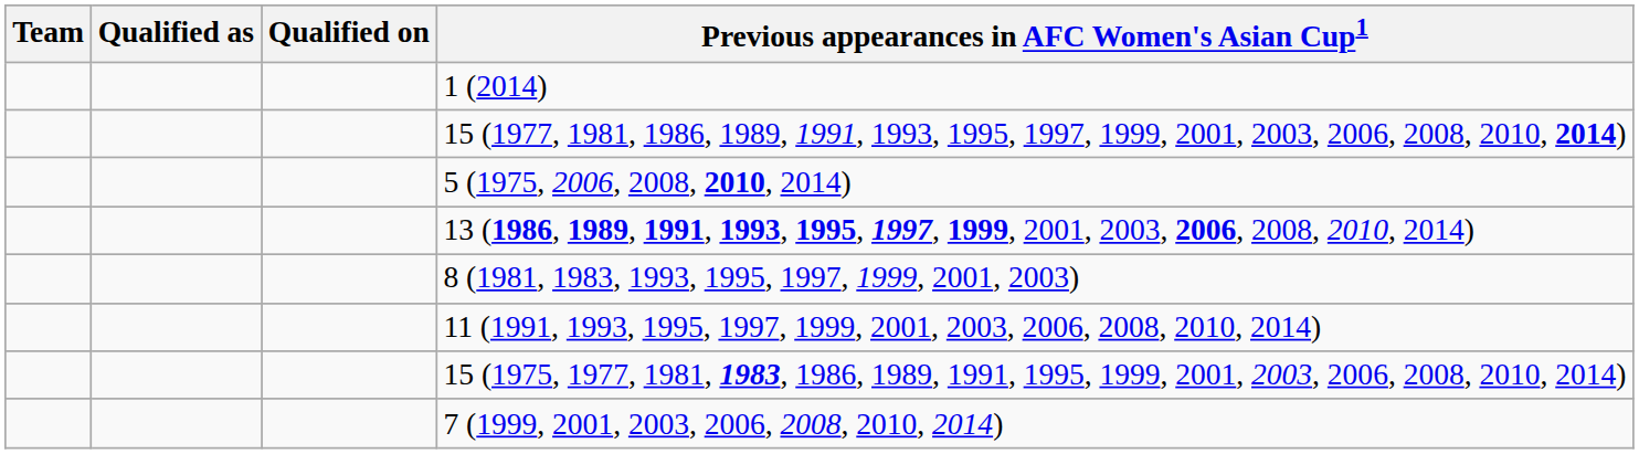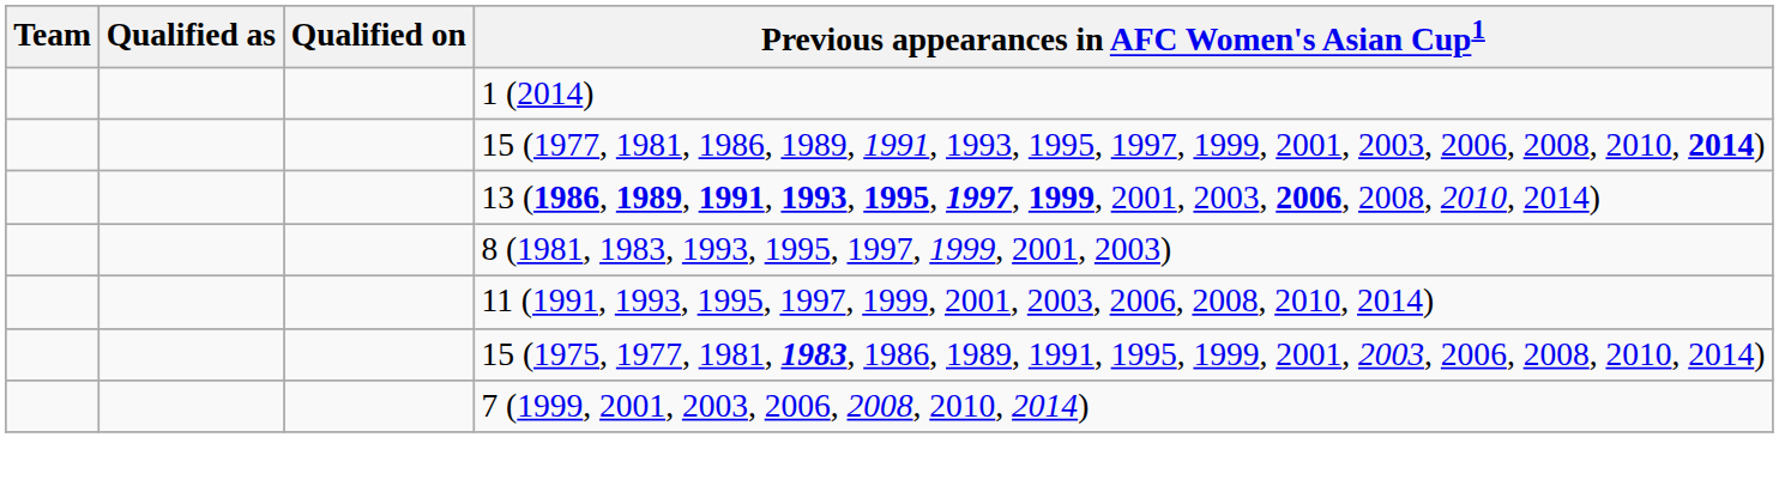 <table class="wikitable sortable">
 <tr>
 <th>Team</th>
 <th>Qualified as</th>
 <th>Qualified on</th>
 <th data-sort-type="number">Previous appearances in <a href='#'>AFC Women's Asian Cup</a><sup><strong><a href='#'>1</a></strong></sup></th>
 </tr>
 <tr>
 <td></td>
 <td></td>
 <td></td>
 <td>1 (<a href='#'>2014</a>)</td>
 </tr>
 <tr>
 <td></td>
 <td></td>
 <td></td>
 <td>15 (<a href='#'>1977</a>, <a href='#'>1981</a>, <a href='#'>1986</a>, <a href='#'>1989</a>, <em><a href='#'>1991</a></em>, <a href='#'>1993</a>, <a href='#'>1995</a>, <a href='#'>1997</a>, <a href='#'>1999</a>, <a href='#'>2001</a>, <a href='#'>2003</a>, <a href='#'>2006</a>, <a href='#'>2008</a>, <a href='#'>2010</a>, <strong><a href='#'>2014</a></strong>)</td>
-</tr>
-<tr>
-<td></td>
-<td></td>
-<td></td>
-<td>5 (<a href='#'>1975</a>, <em><a href='#'>2006</a></em>, <a href='#'>2008</a>, <strong><a href='#'>2010</a></strong>, <a href='#'>2014</a>)</td>
 </tr>
 <tr>
 <td></td>
 <td></td>
 <td></td>
 <td>13 (<strong><a href='#'>1986</a></strong>, <strong><a href='#'>1989</a></strong>, <strong><a href='#'>1991</a></strong>, <strong><a href='#'>1993</a></strong>, <strong><a href='#'>1995</a></strong>, <strong><em><a href='#'>1997</a></em></strong>, <strong><a href='#'>1999</a></strong>, <a href='#'>2001</a>, <a href='#'>2003</a>, <strong><a href='#'>2006</a></strong>, <a href='#'>2008</a>, <em><a href='#'>2010</a></em>, <a href='#'>2014</a>)</td>
 </tr>
 <tr>
 <td></td>
 <td></td>
 <td></td>
 <td>8 (<a href='#'>1981</a>, <a href='#'>1983</a>, <a href='#'>1993</a>, <a href='#'>1995</a>, <a href='#'>1997</a>, <em><a href='#'>1999</a></em>, <a href='#'>2001</a>, <a href='#'>2003</a>)</td>
 </tr>
 <tr>
 <td></td>
 <td></td>
 <td></td>
 <td>11 (<a href='#'>1991</a>, <a href='#'>1993</a>, <a href='#'>1995</a>, <a href='#'>1997</a>, <a href='#'>1999</a>, <a href='#'>2001</a>, <a href='#'>2003</a>, <a href='#'>2006</a>, <a href='#'>2008</a>, <a href='#'>2010</a>, <a href='#'>2014</a>)</td>
 </tr>
 <tr>
 <td></td>
 <td></td>
 <td></td>
 <td>15 (<a href='#'>1975</a>, <a href='#'>1977</a>, <a href='#'>1981</a>, <strong><em><a href='#'>1983</a></em></strong>, <a href='#'>1986</a>, <a href='#'>1989</a>, <a href='#'>1991</a>, <a href='#'>1995</a>, <a href='#'>1999</a>, <a href='#'>2001</a>, <em><a href='#'>2003</a></em>, <a href='#'>2006</a>, <a href='#'>2008</a>, <a href='#'>2010</a>, <a href='#'>2014</a>)</td>
 </tr>
 <tr>
 <td></td>
 <td></td>
 <td></td>
 <td>7 (<a href='#'>1999</a>, <a href='#'>2001</a>, <a href='#'>2003</a>, <a href='#'>2006</a>, <em><a href='#'>2008</a></em>, <a href='#'>2010</a>, <em><a href='#'>2014</a></em>)</td>
 </tr>
 </table>
